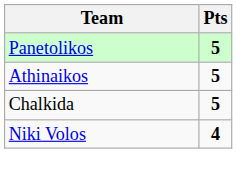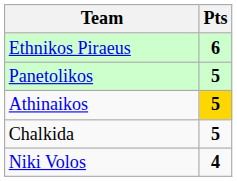 <table class="wikitable" style="text-align: center;">
 <tr>
 <th width=165>Team</th>
 <th width=20>Pts</th>
+</tr>
+<tr bgcolor="#ccffcc">
+<td align=left><a href='#'>Ethnikos Piraeus</a></td>
+<td><strong>6</strong></td>
 </tr>
 <tr bgcolor="#ccffcc">
 <td align=left><a href='#'>Panetolikos</a></td>
 <td><strong>5</strong></td>
 </tr>
 <tr>
 <td align=left><a href='#'>Athinaikos</a></td>
-<td><strong>5</strong></td>
+<td style="background: gold;"><strong>5</strong></td>
 </tr>
 <tr>
 <td align=left>Chalkida</td>
 <td><strong>5</strong></td>
 </tr>
 <tr>
 <td align=left><a href='#'>Niki Volos</a></td>
 <td><strong>4</strong></td>
 </tr>
 </table>
